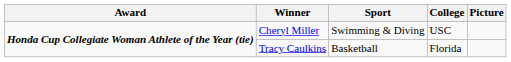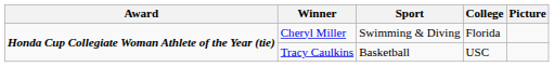 <table class="wikitable">
 <tr>
 <th>Award</th>
 <th>Winner</th>
 <th>Sport</th>
 <th>College</th>
 <th>Picture</th>
 </tr>
 <tr>
 <td rowspan="2"><strong><em>Honda Cup<strong> Collegiate Woman Athlete of the Year (tie)<em></td>
 <td><a href='#'>Cheryl Miller</a></td>
 <td>Swimming & Diving</td>
-<td>USC</td>
+<td>Florida</td>
 <td></td>
 </tr>
 <tr>
 <td><a href='#'>Tracy Caulkins</a></td>
 <td>Basketball</td>
-<td>Florida</td>
+<td>USC</td>
 <td></td>
 </tr>
 </table>
